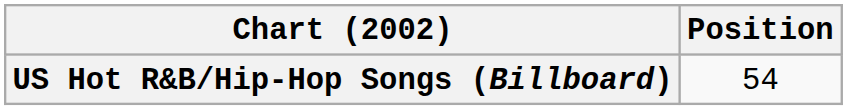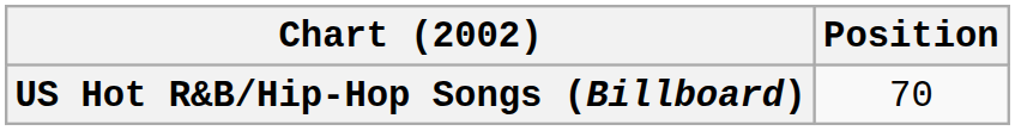 <table class="wikitable plainrowheaders" style="text-align:center">
 <tr>
 <th>Chart (2002)</th>
 <th>Position</th>
 </tr>
 <tr>
 <th scope="row">US Hot R&B/Hip-Hop Songs (<em>Billboard</em>)</th>
-<td>54</td>
+<td>70</td>
 </tr>
 </table>
